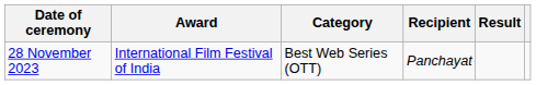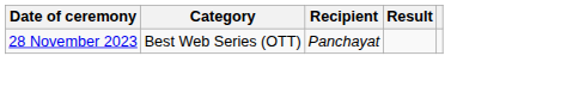 <table class="wikitable sortable">
 <tr>
 <th>Date of ceremony</th>
-<th>Award</th>
 <th>Category</th>
 <th>Recipient</th>
 <th>Result</th>
 <th></th>
 </tr>
 <tr>
 <td><a href='#'>28 November 2023</a></td>
-<td><a href='#'>International Film Festival of India</a></td>
 <td>Best Web Series (OTT)</td>
 <td><em>Panchayat</em></td>
 <td></td>
 <td></td>
 </tr>
 </table>
